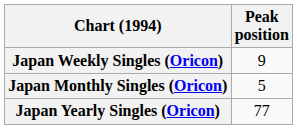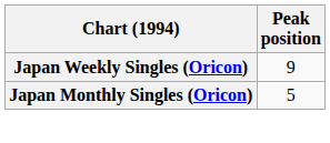 <table class="wikitable sortable plainrowheaders" style="text-align:center;">
 <tr>
 <th scope="col">Chart (1994)</th>
 <th scope="col">Peak<br>position</th>
 </tr>
 <tr>
 <th scope="row">Japan Weekly Singles (<a href='#'>Oricon</a>)</th>
 <td style="text-align:center;">9</td>
 </tr>
 <tr>
 <th scope="row">Japan Monthly Singles (<a href='#'>Oricon</a>)</th>
 <td style="text-align:center;">5</td>
 </tr>
-<tr>
-<th scope="row">Japan Yearly Singles (<a href='#'>Oricon</a>)</th>
-<td style="text-align:center;">77</td>
-</tr>
 </table>
